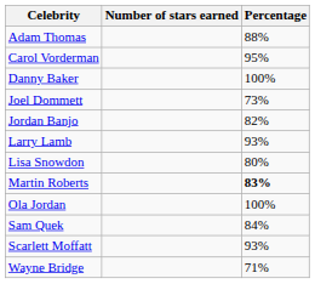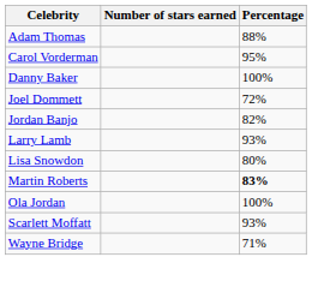 <table class=wikitable >
 <tr>
 <th>Celebrity</th>
 <th>Number of stars earned</th>
 <th>Percentage</th>
 </tr>
 <tr>
 <td><a href='#'>Adam Thomas</a></td>
 <td></td>
 <td>88%</td>
 </tr>
 <tr>
 <td><a href='#'>Carol Vorderman</a></td>
 <td></td>
 <td>95%</td>
 </tr>
 <tr>
 <td><a href='#'>Danny Baker</a></td>
 <td></td>
 <td>100%</td>
 </tr>
 <tr>
 <td><a href='#'>Joel Dommett</a></td>
 <td></td>
-<td>73%</td>
+<td>72%</td>
 </tr>
 <tr>
 <td><a href='#'>Jordan Banjo</a></td>
 <td></td>
 <td>82%</td>
 </tr>
 <tr>
 <td><a href='#'>Larry Lamb</a></td>
 <td></td>
 <td>93%</td>
 </tr>
 <tr>
 <td><a href='#'>Lisa Snowdon</a></td>
 <td></td>
 <td>80%</td>
 </tr>
 <tr>
 <td><a href='#'>Martin Roberts</a></td>
 <td></td>
 <td><strong>83%</strong></td>
 </tr>
 <tr>
 <td><a href='#'>Ola Jordan</a></td>
 <td></td>
 <td>100%</td>
 </tr>
 <tr>
-<td><a href='#'>Sam Quek</a></td>
-<td></td>
-<td>84%</td>
-</tr>
-<tr>
 <td><a href='#'>Scarlett Moffatt</a></td>
 <td></td>
 <td>93%</td>
 </tr>
 <tr>
 <td><a href='#'>Wayne Bridge</a></td>
 <td></td>
 <td>71%</td>
 </tr>
 </table>
